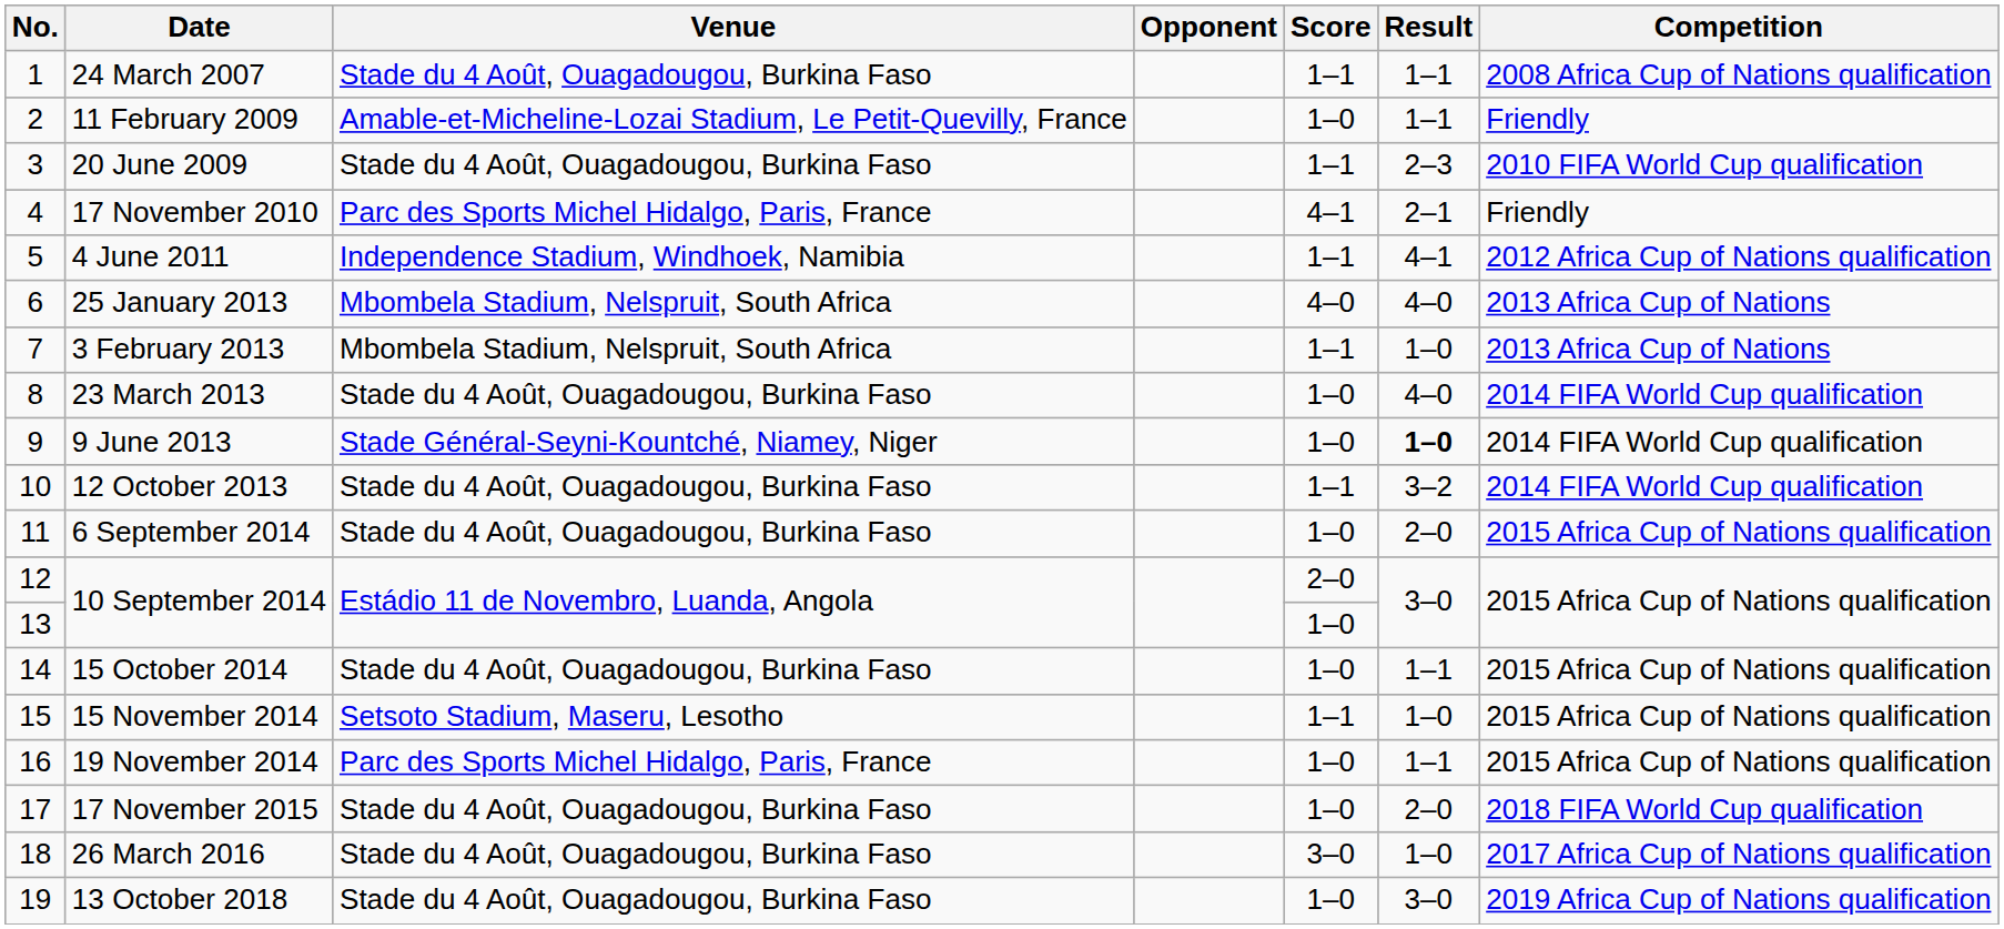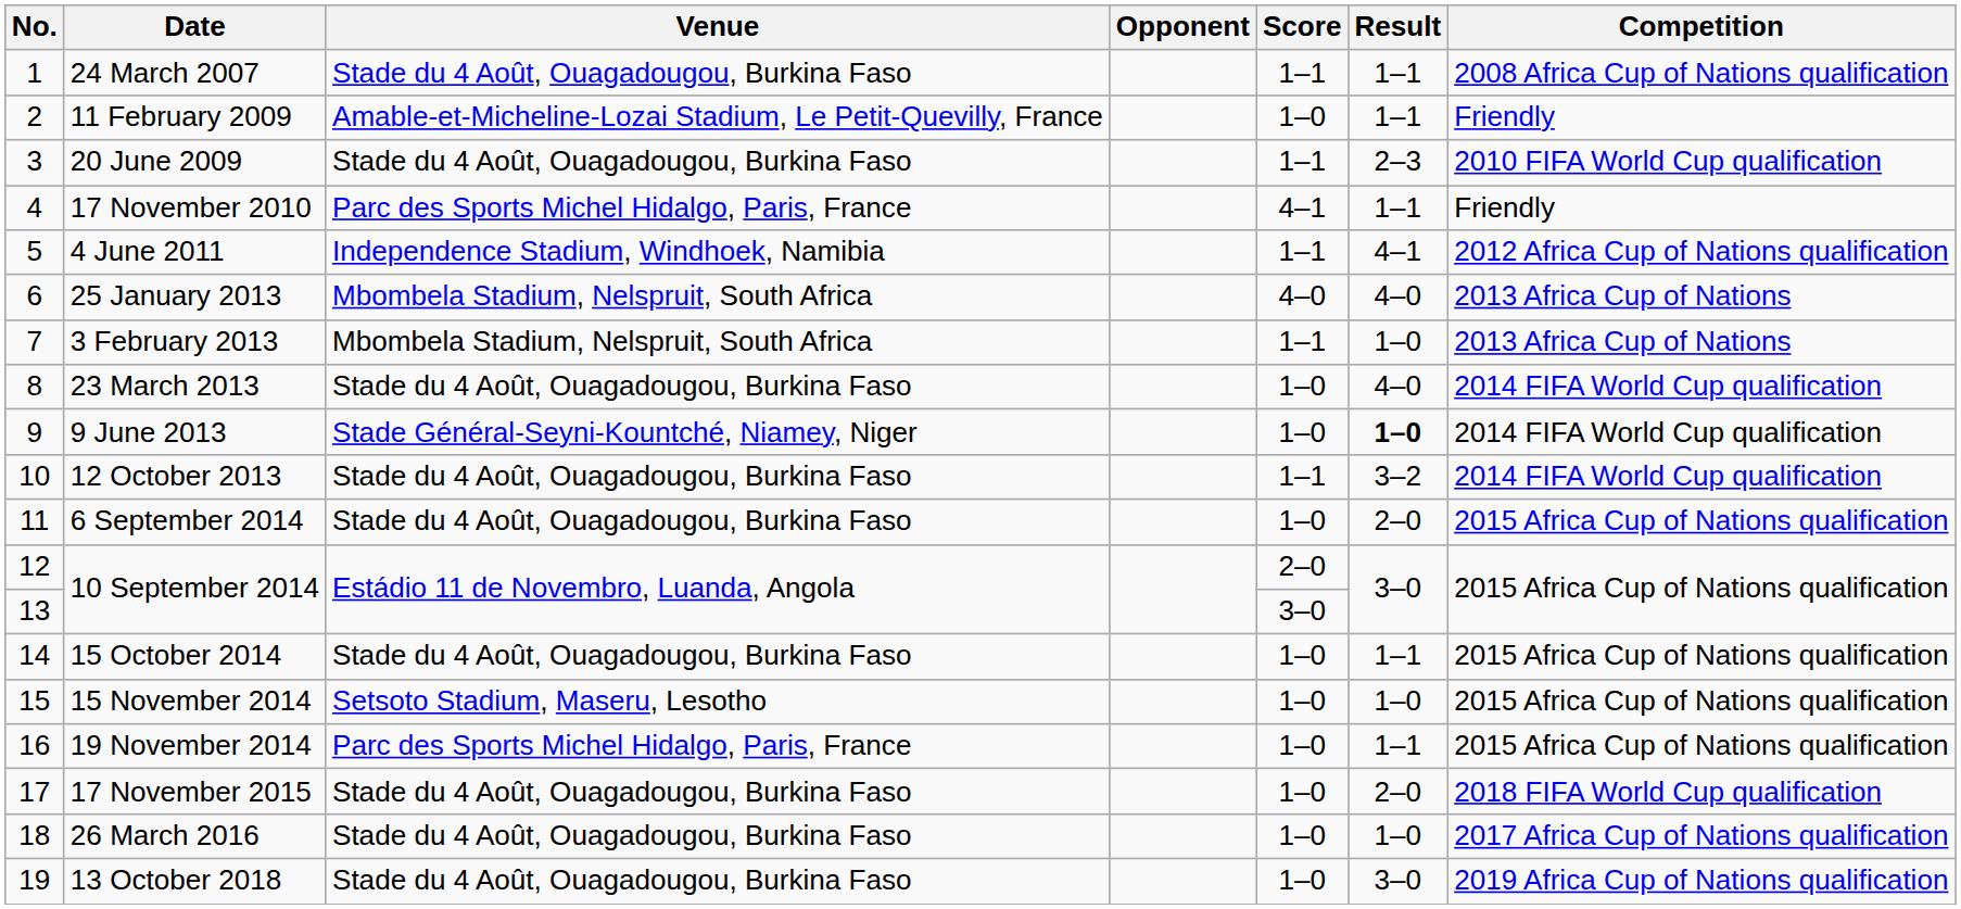 <table class="wikitable sortable">
 <tr>
 <th scope="col">No.</th>
 <th scope="col">Date</th>
 <th scope="col">Venue</th>
 <th scope="col">Opponent</th>
 <th scope="col">Score</th>
 <th scope="col">Result</th>
 <th scope="col">Competition</th>
 </tr>
 <tr>
 <td align="center">1</td>
 <td>24 March 2007</td>
 <td><a href='#'>Stade du 4 Août</a>, <a href='#'>Ouagadougou</a>, Burkina Faso</td>
 <td></td>
 <td align="center">1–1</td>
 <td align="center">1–1</td>
 <td><a href='#'>2008 Africa Cup of Nations qualification</a></td>
 </tr>
 <tr>
 <td align="center">2</td>
 <td>11 February 2009</td>
 <td><a href='#'>Amable-et-Micheline-Lozai Stadium</a>, <a href='#'>Le Petit-Quevilly</a>, France</td>
 <td></td>
 <td align="center">1–0</td>
 <td align="center">1–1</td>
 <td><a href='#'>Friendly</a></td>
 </tr>
 <tr>
 <td align="center">3</td>
 <td>20 June 2009</td>
 <td>Stade du 4 Août, Ouagadougou, Burkina Faso</td>
 <td></td>
 <td align="center">1–1</td>
 <td align="center">2–3</td>
 <td><a href='#'>2010 FIFA World Cup qualification</a></td>
 </tr>
 <tr>
 <td align="center">4</td>
 <td>17 November 2010</td>
 <td><a href='#'>Parc des Sports Michel Hidalgo</a>, <a href='#'>Paris</a>, France</td>
 <td></td>
 <td align="center">4–1</td>
-<td align="center">2–1</td>
+<td align="center">1–1</td>
 <td>Friendly</td>
 </tr>
 <tr>
 <td align="center">5</td>
 <td>4 June 2011</td>
 <td><a href='#'>Independence Stadium</a>, <a href='#'>Windhoek</a>, Namibia</td>
 <td></td>
 <td align="center">1–1</td>
 <td align="center">4–1</td>
 <td><a href='#'>2012 Africa Cup of Nations qualification</a></td>
 </tr>
 <tr>
 <td align="center">6</td>
 <td>25 January 2013</td>
 <td><a href='#'>Mbombela Stadium</a>, <a href='#'>Nelspruit</a>, South Africa</td>
 <td></td>
 <td align="center">4–0</td>
 <td align="center">4–0</td>
 <td><a href='#'>2013 Africa Cup of Nations</a></td>
 </tr>
 <tr>
 <td align="center">7</td>
 <td>3 February 2013</td>
 <td>Mbombela Stadium, Nelspruit, South Africa</td>
 <td></td>
 <td align="center">1–1</td>
 <td align="center">1–0 </td>
 <td><a href='#'>2013 Africa Cup of Nations</a></td>
 </tr>
 <tr>
 <td align="center">8</td>
 <td>23 March 2013</td>
 <td>Stade du 4 Août, Ouagadougou, Burkina Faso</td>
 <td></td>
 <td align="center">1–0</td>
 <td align="center">4–0</td>
 <td><a href='#'>2014 FIFA World Cup qualification</a></td>
 </tr>
 <tr>
 <td align="center">9</td>
 <td>9 June 2013</td>
 <td><a href='#'>Stade Général-Seyni-Kountché</a>, <a href='#'>Niamey</a>, Niger</td>
 <td></td>
 <td align="center">1–0</td>
 <td align="center"><strong>1–0</strong></td>
 <td>2014 FIFA World Cup qualification</td>
 </tr>
 <tr>
 <td align="center">10</td>
 <td>12 October 2013</td>
 <td>Stade du 4 Août, Ouagadougou, Burkina Faso</td>
 <td></td>
 <td align="center">1–1</td>
 <td align="center">3–2</td>
 <td><a href='#'>2014 FIFA World Cup qualification</a></td>
 </tr>
 <tr>
 <td align="center">11</td>
 <td>6 September 2014</td>
 <td>Stade du 4 Août, Ouagadougou, Burkina Faso</td>
 <td></td>
 <td align="center">1–0</td>
 <td align="center">2–0</td>
 <td><a href='#'>2015 Africa Cup of Nations qualification</a></td>
 </tr>
 <tr>
 <td align="center">12</td>
 <td rowspan="2">10 September 2014</td>
 <td rowspan="2"><a href='#'>Estádio 11 de Novembro</a>, <a href='#'>Luanda</a>, Angola</td>
 <td rowspan="2"></td>
 <td align="center">2–0</td>
 <td rowspan="2" style="text-align:center">3–0</td>
 <td rowspan="2">2015 Africa Cup of Nations qualification</td>
 </tr>
 <tr>
 <td align="center">13</td>
-<td align="center">1–0</td>
+<td align="center">3–0</td>
 </tr>
 <tr>
 <td align="center">14</td>
 <td>15 October 2014</td>
 <td>Stade du 4 Août, Ouagadougou, Burkina Faso</td>
 <td></td>
 <td align="center">1–0</td>
 <td align="center">1–1</td>
 <td>2015 Africa Cup of Nations qualification</td>
 </tr>
 <tr>
 <td align="center">15</td>
 <td>15 November 2014</td>
 <td><a href='#'>Setsoto Stadium</a>, <a href='#'>Maseru</a>, Lesotho</td>
 <td></td>
-<td align="center">1–1</td>
+<td align="center">1–0</td>
 <td align="center">1–0</td>
 <td>2015 Africa Cup of Nations qualification</td>
 </tr>
 <tr>
 <td align="center">16</td>
 <td>19 November 2014</td>
 <td><a href='#'>Parc des Sports Michel Hidalgo</a>, <a href='#'>Paris</a>, France</td>
 <td></td>
 <td align="center">1–0</td>
 <td align="center">1–1</td>
 <td>2015 Africa Cup of Nations qualification</td>
 </tr>
 <tr>
 <td align="center">17</td>
 <td>17 November 2015</td>
 <td>Stade du 4 Août, Ouagadougou, Burkina Faso</td>
 <td></td>
 <td align="center">1–0</td>
 <td align="center">2–0</td>
 <td><a href='#'>2018 FIFA World Cup qualification</a></td>
 </tr>
 <tr>
 <td align="center">18</td>
 <td>26 March 2016</td>
 <td>Stade du 4 Août, Ouagadougou, Burkina Faso</td>
 <td></td>
-<td align="center">3–0</td>
+<td align="center">1–0</td>
 <td align="center">1–0</td>
 <td><a href='#'>2017 Africa Cup of Nations qualification</a></td>
 </tr>
 <tr>
 <td align="center">19</td>
 <td>13 October 2018</td>
 <td>Stade du 4 Août, Ouagadougou, Burkina Faso</td>
 <td></td>
 <td align="center">1–0</td>
 <td align="center">3–0</td>
 <td><a href='#'>2019 Africa Cup of Nations qualification</a></td>
 </tr>
 </table>
